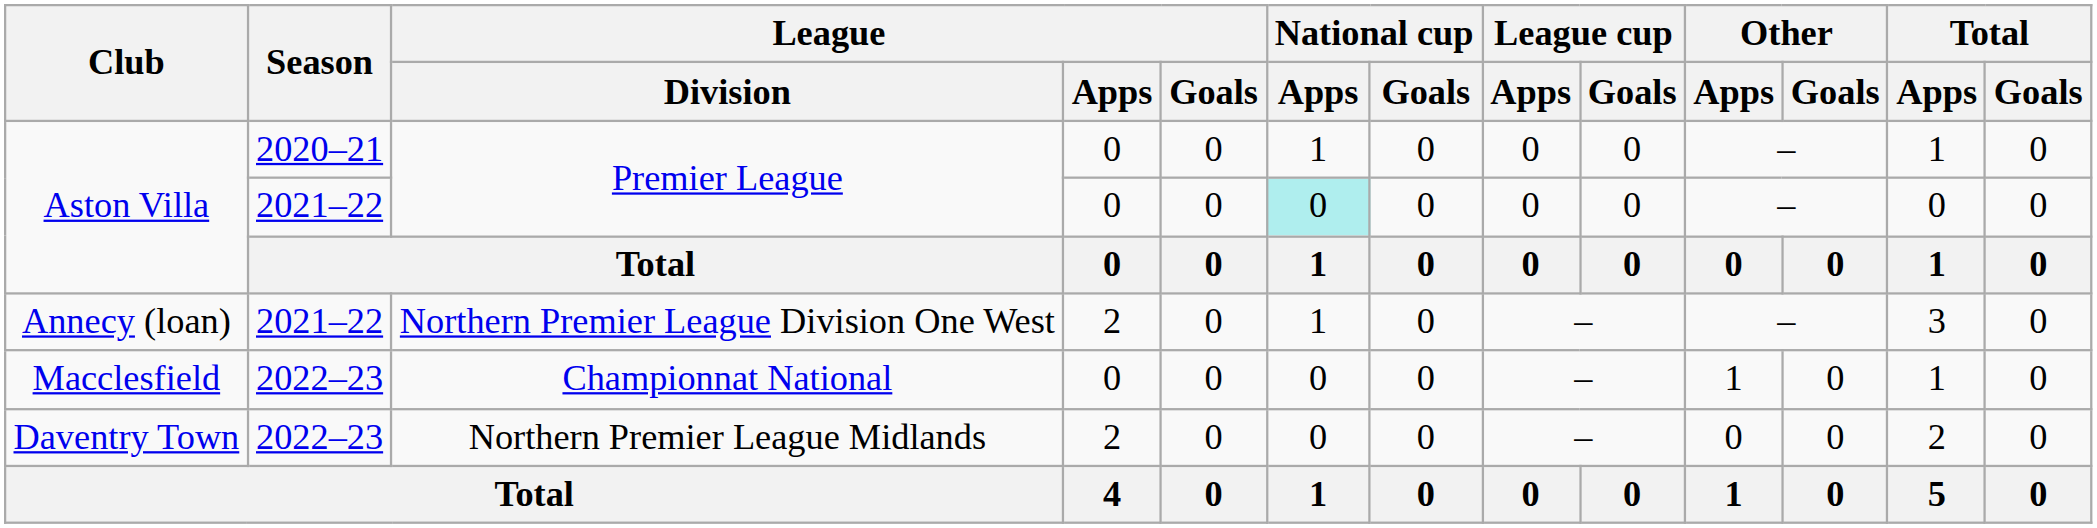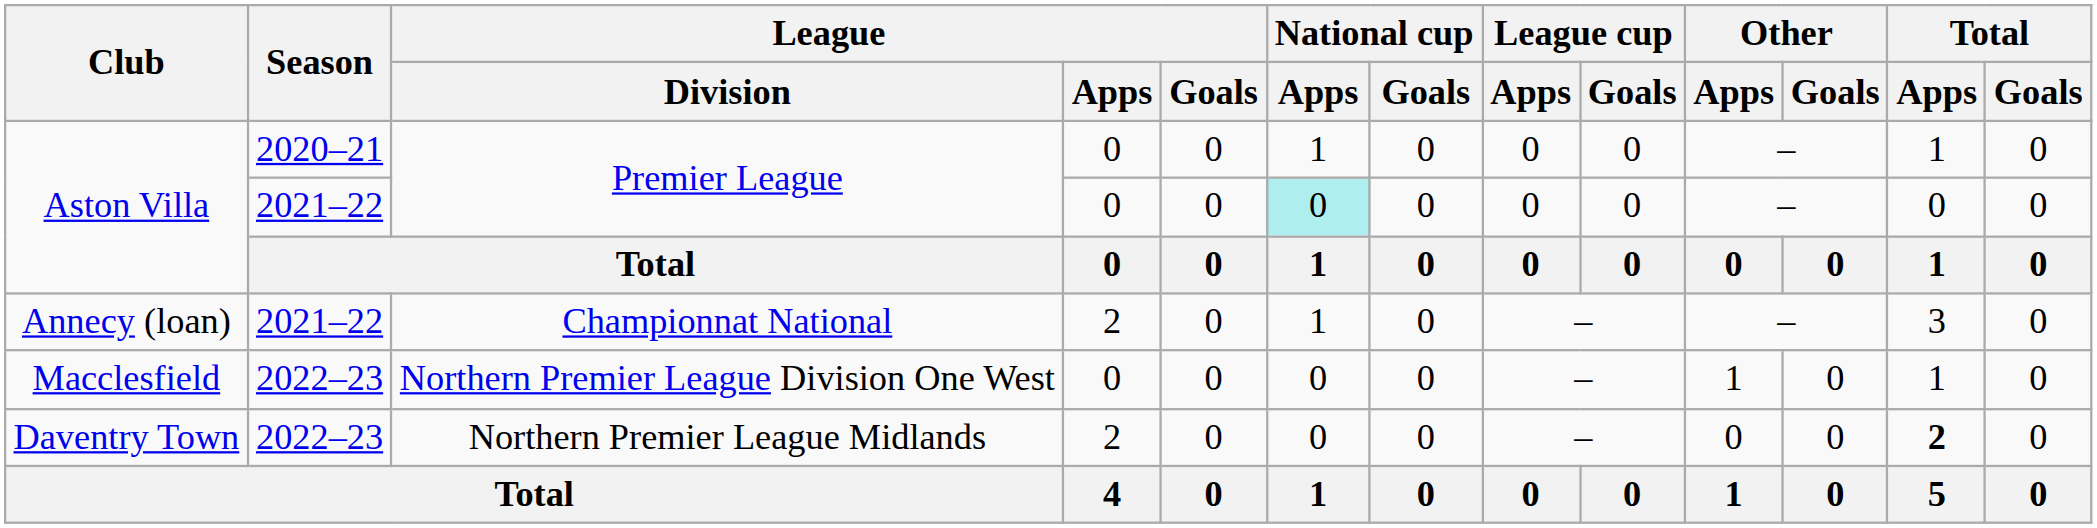 <table class="wikitable" style="text-align:center">
 <tr>
 <th rowspan="2">Club</th>
 <th rowspan="2">Season</th>
 <th colspan="3">League</th>
 <th colspan="2">National cup</th>
 <th colspan="2">League cup</th>
 <th colspan="2">Other</th>
 <th colspan="2">Total</th>
 </tr>
 <tr>
 <th>Division</th>
 <th>Apps</th>
 <th>Goals</th>
 <th>Apps</th>
 <th>Goals</th>
 <th>Apps</th>
 <th>Goals</th>
 <th>Apps</th>
 <th>Goals</th>
 <th>Apps</th>
 <th>Goals</th>
 </tr>
 <tr>
 <td rowspan="3"><a href='#'>Aston Villa</a></td>
 <td><a href='#'>2020–21</a></td>
 <td rowspan="2"><a href='#'>Premier League</a></td>
 <td>0</td>
 <td>0</td>
 <td>1</td>
 <td>0</td>
 <td>0</td>
 <td>0</td>
 <td colspan="2">–</td>
 <td>1</td>
 <td>0</td>
 </tr>
 <tr>
 <td><a href='#'>2021–22</a></td>
 <td>0</td>
 <td>0</td>
 <td style="background: paleturquoise;">0</td>
 <td>0</td>
 <td>0</td>
 <td>0</td>
 <td colspan="2">–</td>
 <td>0</td>
 <td>0</td>
 </tr>
 <tr>
 <th colspan="2">Total</th>
 <th>0</th>
 <th>0</th>
 <th>1</th>
 <th>0</th>
 <th>0</th>
 <th>0</th>
 <th>0</th>
 <th>0</th>
 <th>1</th>
 <th>0</th>
 </tr>
 <tr>
 <td><a href='#'>Annecy</a> (loan)</td>
 <td><a href='#'>2021–22</a></td>
-<td><a href='#'>Northern Premier League</a> Division One West</td>
+<td><a href='#'>Championnat National</a></td>
 <td>2</td>
 <td>0</td>
 <td>1</td>
 <td>0</td>
 <td colspan="2">–</td>
 <td colspan="2">–</td>
 <td>3</td>
 <td>0</td>
 </tr>
 <tr>
 <td><a href='#'>Macclesfield</a></td>
 <td><a href='#'>2022–23</a></td>
-<td><a href='#'>Championnat National</a></td>
+<td><a href='#'>Northern Premier League</a> Division One West</td>
 <td>0</td>
 <td>0</td>
 <td>0</td>
 <td>0</td>
 <td colspan="2">–</td>
 <td>1</td>
 <td>0</td>
 <td>1</td>
 <td>0</td>
 </tr>
 <tr>
 <td><a href='#'>Daventry Town</a></td>
 <td><a href='#'>2022–23</a></td>
 <td>Northern Premier League Midlands</td>
 <td>2</td>
 <td>0</td>
 <td>0</td>
 <td>0</td>
 <td colspan="2">–</td>
 <td>0</td>
 <td>0</td>
-<td>2</td>
+<td><strong>2</strong></td>
 <td>0</td>
 </tr>
 <tr>
 <th colspan="3">Total</th>
 <th>4</th>
 <th>0</th>
 <th>1</th>
 <th>0</th>
 <th>0</th>
 <th>0</th>
 <th>1</th>
 <th>0</th>
 <th>5</th>
 <th>0</th>
 </tr>
 </table>
